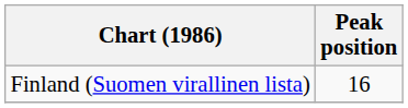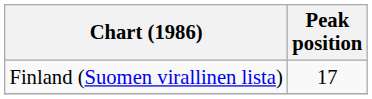 <table class="wikitable sortable">
 <tr>
 <th>Chart (1986)</th>
 <th style="text-align:center;">Peak<br>position</th>
 </tr>
 <tr>
 <td>Finland (<a href='#'>Suomen virallinen lista</a>)</td>
-<td style="text-align:center;">16</td>
+<td style="text-align:center;">17</td>
 </tr>
 <tr>
 </tr>
 <tr>
 </tr>
 <tr>
 </tr>
 </table>
